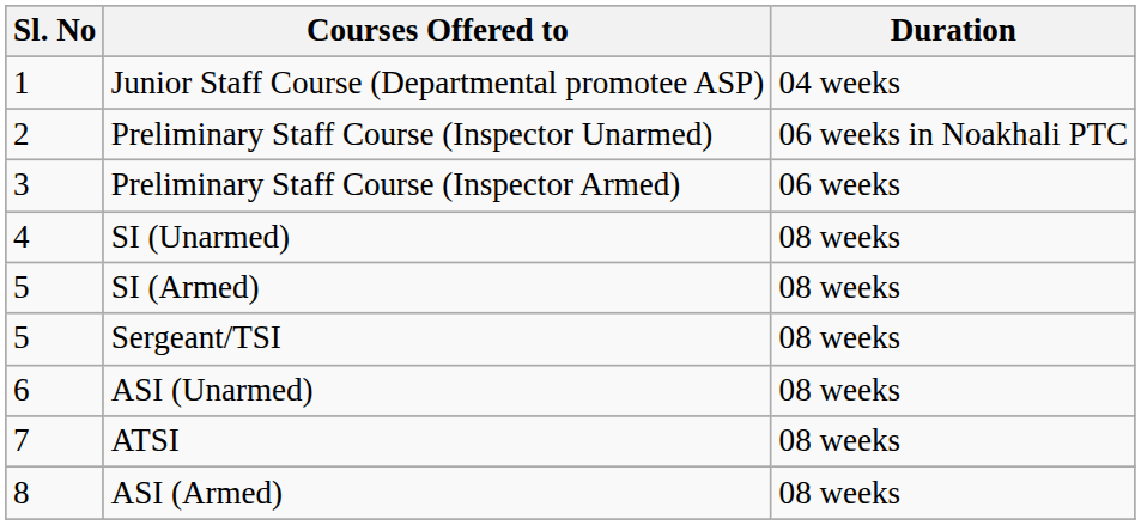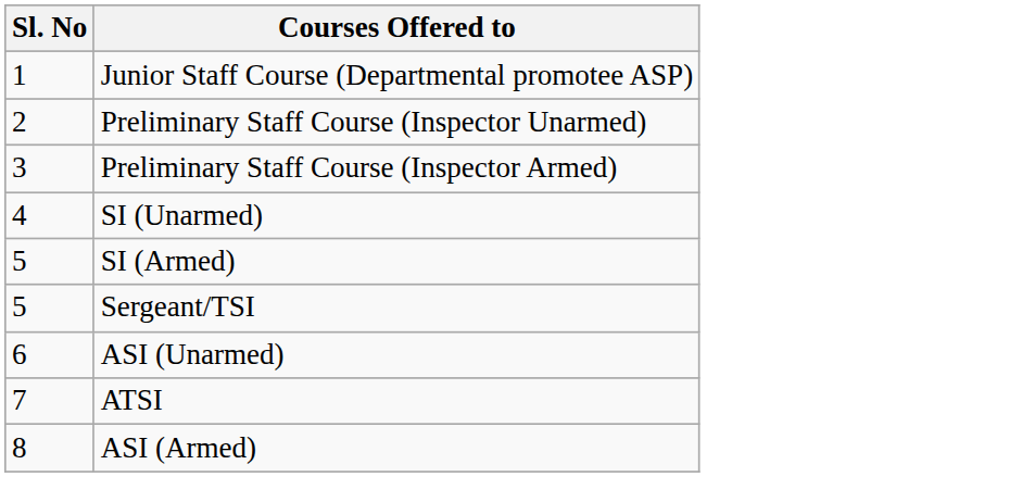 <table class="wikitable">
 <tr>
 <th>Sl. No</th>
 <th>Courses Offered to</th>
-<th>Duration</th>
 </tr>
 <tr>
 <td>1</td>
 <td>Junior Staff Course (Departmental promotee ASP)</td>
-<td>04 weeks</td>
 </tr>
 <tr>
 <td>2</td>
 <td>Preliminary Staff Course (Inspector Unarmed)</td>
-<td>06 weeks in Noakhali PTC</td>
 </tr>
 <tr>
 <td>3</td>
 <td>Preliminary Staff Course (Inspector Armed)</td>
-<td>06 weeks</td>
 </tr>
 <tr>
 <td>4</td>
 <td>SI (Unarmed)</td>
-<td>08 weeks</td>
 </tr>
 <tr>
 <td>5</td>
 <td>SI (Armed)</td>
-<td>08 weeks</td>
 </tr>
 <tr>
 <td>5</td>
 <td>Sergeant/TSI</td>
-<td>08 weeks</td>
 </tr>
 <tr>
 <td>6</td>
 <td>ASI (Unarmed)</td>
-<td>08 weeks</td>
 </tr>
 <tr>
 <td>7</td>
 <td>ATSI</td>
-<td>08 weeks</td>
 </tr>
 <tr>
 <td>8</td>
 <td>ASI (Armed)</td>
-<td>08 weeks</td>
 </tr>
 </table>
